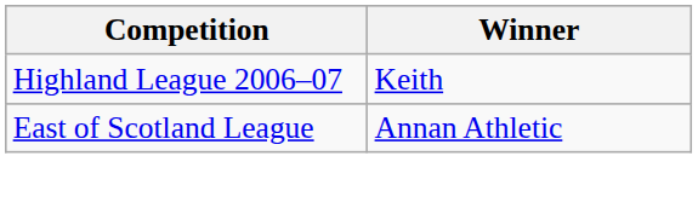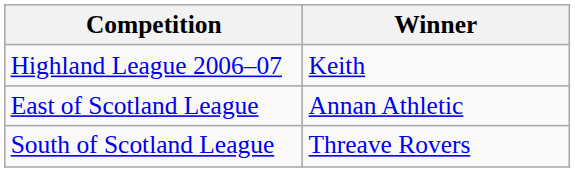 <table class="wikitable">
 <tr>
 <th width=180>Competition</th>
 <th width=160>Winner</th>
 </tr>
 <tr>
 <td><a href='#'>Highland League 2006–07</a></td>
 <td><a href='#'>Keith</a></td>
 </tr>
 <tr>
 <td><a href='#'>East of Scotland League</a></td>
 <td><a href='#'>Annan Athletic</a></td>
 </tr>
+<tr>
+<td><a href='#'>South of Scotland League</a></td>
+<td><a href='#'>Threave Rovers</a></td>
+</tr>
 </table>
